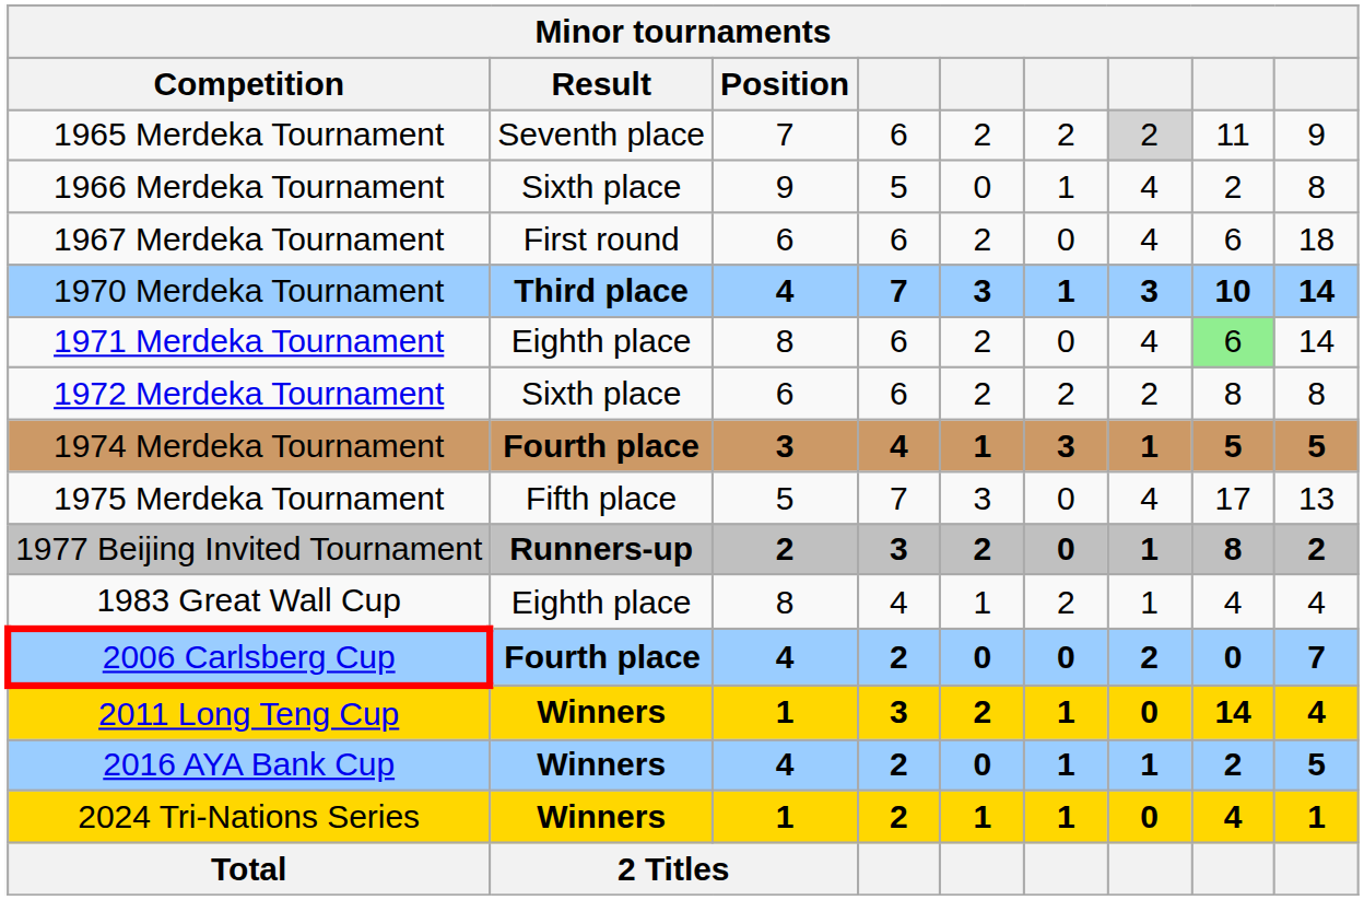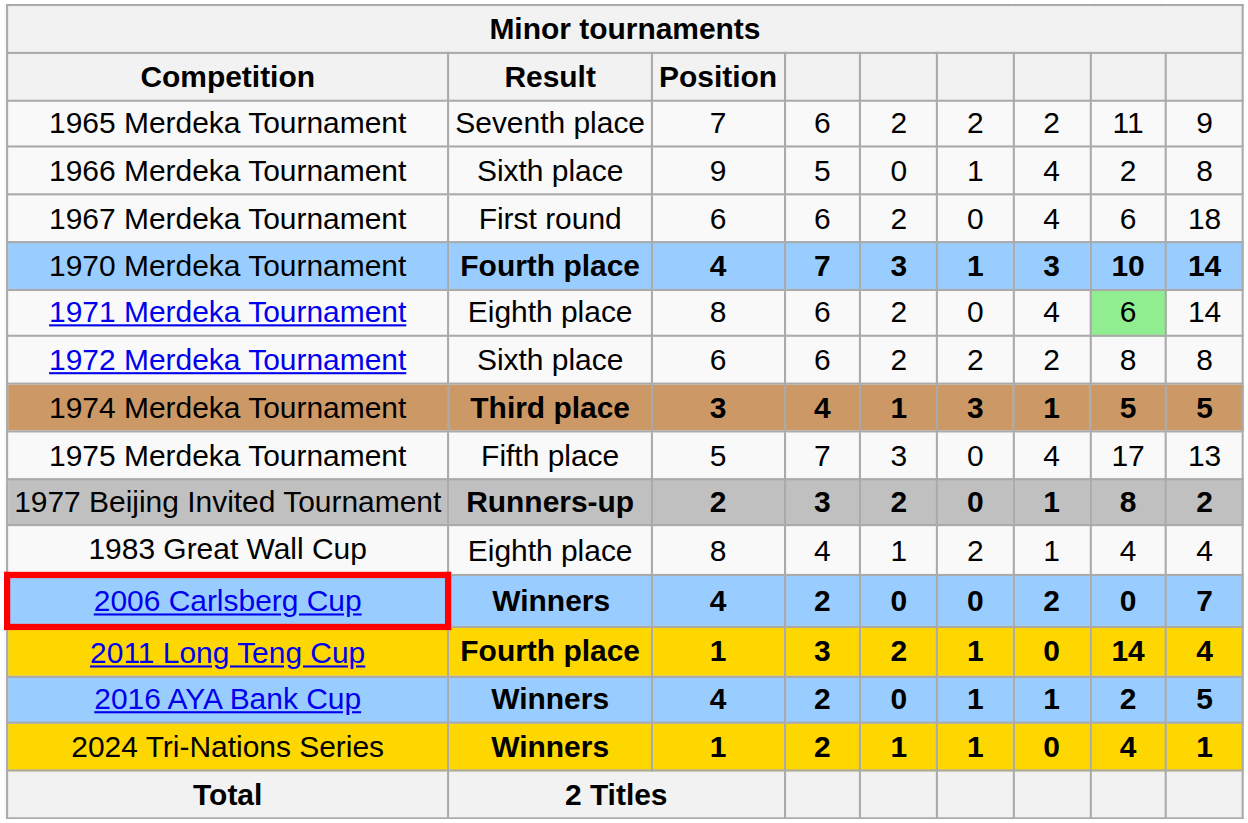 <table class="wikitable" style="text-align: center;font-size:90%;">
 <tr>
 <th colspan=9>Minor tournaments</th>
 </tr>
 <tr>
 <th>Competition</th>
 <th>Result</th>
 <th>Position</th>
 <th width=30></th>
 <th width=30></th>
 <th width=30></th>
 <th width=30></th>
 <th width=30></th>
 <th width=30></th>
 </tr>
 <tr>
 <td> 1965 Merdeka Tournament</td>
 <td>Seventh place</td>
 <td>7</td>
 <td>6</td>
 <td>2</td>
 <td>2</td>
-<td style="background: lightgrey;">2</td>
+<td>2</td>
 <td>11</td>
 <td>9</td>
 </tr>
 <tr>
 <td> 1966 Merdeka Tournament</td>
 <td>Sixth place</td>
 <td>9</td>
 <td>5</td>
 <td>0</td>
 <td>1</td>
 <td>4</td>
 <td>2</td>
 <td>8</td>
 </tr>
 <tr>
 <td> 1967 Merdeka Tournament</td>
 <td>First round</td>
 <td>6</td>
 <td>6</td>
 <td>2</td>
 <td>0</td>
 <td>4</td>
 <td>6</td>
 <td>18</td>
 </tr>
 <tr style="background:#9acdff;">
 <td> 1970 Merdeka Tournament</td>
-<td><strong>Third place</strong></td>
+<td><strong>Fourth place</strong></td>
 <td><strong>4</strong></td>
 <td><strong>7</strong></td>
 <td><strong>3</strong></td>
 <td><strong>1</strong></td>
 <td><strong>3</strong></td>
 <td><strong>10</strong></td>
 <td><strong>14</strong></td>
 </tr>
 <tr>
 <td> <a href='#'>1971 Merdeka Tournament</a></td>
 <td>Eighth place</td>
 <td>8</td>
 <td>6</td>
 <td>2</td>
 <td>0</td>
 <td>4</td>
 <td style="background: lightgreen;">6</td>
 <td>14</td>
 </tr>
 <tr>
 <td> <a href='#'>1972 Merdeka Tournament</a></td>
 <td>Sixth place</td>
 <td>6</td>
 <td>6</td>
 <td>2</td>
 <td>2</td>
 <td>2</td>
 <td>8</td>
 <td>8</td>
 </tr>
 <tr style="background:#c96;">
 <td> 1974 Merdeka Tournament</td>
-<td><strong>Fourth place</strong></td>
+<td><strong>Third place</strong></td>
 <td><strong>3</strong></td>
 <td><strong>4</strong></td>
 <td><strong>1</strong></td>
 <td><strong>3</strong></td>
 <td><strong>1</strong></td>
 <td><strong>5</strong></td>
 <td><strong>5</strong></td>
 </tr>
 <tr>
 <td> 1975 Merdeka Tournament</td>
 <td>Fifth place</td>
 <td>5</td>
 <td>7</td>
 <td>3</td>
 <td>0</td>
 <td>4</td>
 <td>17</td>
 <td>13</td>
 </tr>
 <tr style="background:silver;">
 <td> 1977 Beijing Invited Tournament</td>
 <td><strong>Runners-up</strong></td>
 <td><strong>2</strong></td>
 <td><strong>3</strong></td>
 <td><strong>2</strong></td>
 <td><strong>0</strong></td>
 <td><strong>1</strong></td>
 <td><strong>8</strong></td>
 <td><strong>2</strong></td>
 </tr>
 <tr>
 <td> 1983 Great Wall Cup</td>
 <td>Eighth place</td>
 <td>8</td>
 <td>4</td>
 <td>1</td>
 <td>2</td>
 <td>1</td>
 <td>4</td>
 <td>4</td>
 </tr>
 <tr style="background:#9acdff;">
 <td style="border: 3px solid red"> <a href='#'>2006 Carlsberg Cup</a></td>
-<td><strong>Fourth place</strong></td>
+<td><strong>Winners</strong></td>
 <td><strong>4</strong></td>
 <td><strong>2</strong></td>
 <td><strong>0</strong></td>
 <td><strong>0</strong></td>
 <td><strong>2</strong></td>
 <td><strong>0</strong></td>
 <td><strong>7</strong></td>
 </tr>
 <tr style="background:gold;">
 <td> <a href='#'>2011 Long Teng Cup</a></td>
-<td><strong>Winners</strong></td>
+<td><strong>Fourth place</strong></td>
 <td><strong>1</strong></td>
 <td><strong>3</strong></td>
 <td><strong>2</strong></td>
 <td><strong>1</strong></td>
 <td><strong>0</strong></td>
 <td><strong>14</strong></td>
 <td><strong>4</strong></td>
 </tr>
 <tr style="background:#9acdff;">
 <td> <a href='#'>2016 AYA Bank Cup</a></td>
 <td><strong>Winners</strong></td>
 <td><strong>4</strong></td>
 <td><strong>2</strong></td>
 <td><strong>0</strong></td>
 <td><strong>1</strong></td>
 <td><strong>1</strong></td>
 <td><strong>2</strong></td>
 <td><strong>5</strong></td>
 </tr>
 <tr style="background:gold;">
 <td> 2024 Tri-Nations Series</td>
 <td><strong>Winners</strong></td>
 <td><strong>1</strong></td>
 <td><strong>2</strong></td>
 <td><strong>1</strong></td>
 <td><strong>1</strong></td>
 <td><strong>0</strong></td>
 <td><strong>4</strong></td>
 <td><strong>1</strong></td>
 </tr>
 <tr>
 <th><strong>Total</strong></th>
 <th colspan=2><strong>2 Titles</strong></th>
 <th></th>
 <th></th>
 <th></th>
 <th></th>
 <th></th>
 <th></th>
 </tr>
 </table>
